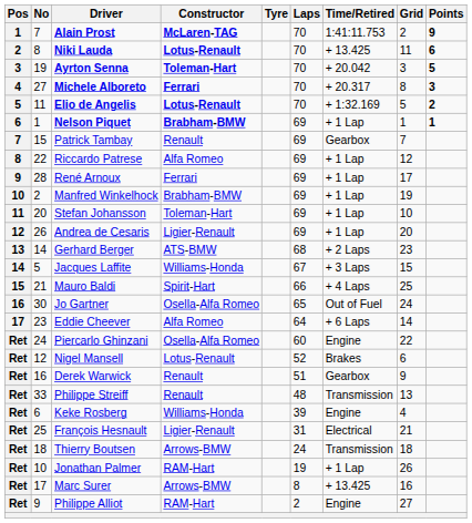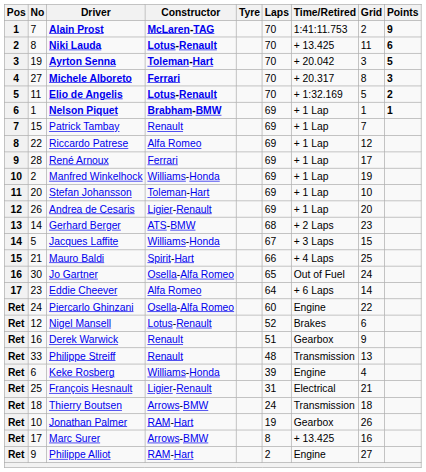 <table class="wikitable" style="font-size: 95%;">
 <tr>
 <th>Pos</th>
 <th>No</th>
 <th>Driver</th>
 <th>Constructor</th>
 <th>Tyre</th>
 <th>Laps</th>
 <th>Time/Retired</th>
 <th>Grid</th>
 <th>Points</th>
 </tr>
 <tr>
 <th>1</th>
 <td>7</td>
 <td> <strong><a href='#'>Alain Prost</a></strong></td>
 <td><strong><a href='#'>McLaren</a>-<a href='#'>TAG</a></strong></td>
 <td></td>
 <td>70</td>
 <td>1:41:11.753</td>
 <td>2</td>
 <td><strong>9</strong></td>
 </tr>
 <tr>
 <th>2</th>
 <td>8</td>
 <td> <strong><a href='#'>Niki Lauda</a></strong></td>
 <td><strong><a href='#'>Lotus</a>-<a href='#'>Renault</a></strong></td>
 <td></td>
 <td>70</td>
 <td>+ 13.425</td>
 <td>11</td>
 <td><strong>6</strong></td>
 </tr>
 <tr>
 <th>3</th>
 <td>19</td>
 <td> <strong><a href='#'>Ayrton Senna</a></strong></td>
 <td><strong><a href='#'>Toleman</a>-<a href='#'>Hart</a></strong></td>
 <td></td>
 <td>70</td>
 <td>+ 20.042</td>
 <td>3</td>
 <td><strong>5</strong></td>
 </tr>
 <tr>
 <th>4</th>
 <td>27</td>
 <td> <strong><a href='#'>Michele Alboreto</a></strong></td>
 <td><strong><a href='#'>Ferrari</a></strong></td>
 <td></td>
 <td>70</td>
 <td>+ 20.317</td>
 <td>8</td>
 <td><strong>3</strong></td>
 </tr>
 <tr>
 <th>5</th>
 <td>11</td>
 <td> <strong><a href='#'>Elio de Angelis</a></strong></td>
 <td><strong><a href='#'>Lotus</a>-<a href='#'>Renault</a></strong></td>
 <td></td>
 <td>70</td>
 <td>+ 1:32.169</td>
 <td>5</td>
 <td><strong>2</strong></td>
 </tr>
 <tr>
 <th>6</th>
 <td>1</td>
 <td> <strong><a href='#'>Nelson Piquet</a></strong></td>
 <td><strong><a href='#'>Brabham</a>-<a href='#'>BMW</a></strong></td>
 <td></td>
 <td>69</td>
 <td>+ 1 Lap</td>
 <td>1</td>
 <td><strong>1</strong></td>
 </tr>
 <tr>
 <th>7</th>
 <td>15</td>
 <td> <a href='#'>Patrick Tambay</a></td>
 <td><a href='#'>Renault</a></td>
 <td></td>
 <td>69</td>
-<td>Gearbox</td>
+<td>+ 1 Lap</td>
 <td>7</td>
 <td> </td>
 </tr>
 <tr>
 <th>8</th>
 <td>22</td>
 <td> <a href='#'>Riccardo Patrese</a></td>
 <td><a href='#'>Alfa Romeo</a></td>
 <td></td>
 <td>69</td>
 <td>+ 1 Lap</td>
 <td>12</td>
 <td> </td>
 </tr>
 <tr>
 <th>9</th>
 <td>28</td>
 <td> <a href='#'>René Arnoux</a></td>
 <td><a href='#'>Ferrari</a></td>
 <td></td>
 <td>69</td>
 <td>+ 1 Lap</td>
 <td>17</td>
 <td> </td>
 </tr>
 <tr>
 <th>10</th>
 <td>2</td>
 <td> <a href='#'>Manfred Winkelhock</a></td>
-<td><a href='#'>Brabham</a>-<a href='#'>BMW</a></td>
+<td><a href='#'>Williams</a>-<a href='#'>Honda</a></td>
 <td></td>
 <td>69</td>
 <td>+ 1 Lap</td>
 <td>19</td>
 <td> </td>
 </tr>
 <tr>
 <th>11</th>
 <td>20</td>
 <td> <a href='#'>Stefan Johansson</a></td>
 <td><a href='#'>Toleman</a>-<a href='#'>Hart</a></td>
 <td></td>
 <td>69</td>
 <td>+ 1 Lap</td>
 <td>10</td>
 <td> </td>
 </tr>
 <tr>
 <th>12</th>
 <td>26</td>
 <td> <a href='#'>Andrea de Cesaris</a></td>
 <td><a href='#'>Ligier</a>-<a href='#'>Renault</a></td>
 <td></td>
 <td>69</td>
 <td>+ 1 Lap</td>
 <td>20</td>
 <td> </td>
 </tr>
 <tr>
 <th>13</th>
 <td>14</td>
 <td> <a href='#'>Gerhard Berger</a></td>
 <td><a href='#'>ATS</a>-<a href='#'>BMW</a></td>
 <td></td>
 <td>68</td>
 <td>+ 2 Laps</td>
 <td>23</td>
 <td> </td>
 </tr>
 <tr>
 <th>14</th>
 <td>5</td>
 <td> <a href='#'>Jacques Laffite</a></td>
 <td><a href='#'>Williams</a>-<a href='#'>Honda</a></td>
 <td></td>
 <td>67</td>
 <td>+ 3 Laps</td>
 <td>15</td>
 <td> </td>
 </tr>
 <tr>
 <th>15</th>
 <td>21</td>
 <td> <a href='#'>Mauro Baldi</a></td>
 <td><a href='#'>Spirit</a>-<a href='#'>Hart</a></td>
 <td></td>
 <td>66</td>
 <td>+ 4 Laps</td>
 <td>25</td>
 <td> </td>
 </tr>
 <tr>
 <th>16</th>
 <td>30</td>
 <td> <a href='#'>Jo Gartner</a></td>
 <td><a href='#'>Osella</a>-<a href='#'>Alfa Romeo</a></td>
 <td></td>
 <td>65</td>
 <td>Out of Fuel</td>
 <td>24</td>
 <td> </td>
 </tr>
 <tr>
 <th>17</th>
 <td>23</td>
 <td> <a href='#'>Eddie Cheever</a></td>
 <td><a href='#'>Alfa Romeo</a></td>
 <td></td>
 <td>64</td>
 <td>+ 6 Laps</td>
 <td>14</td>
 <td> </td>
 </tr>
 <tr>
 <th>Ret</th>
 <td>24</td>
 <td> <a href='#'>Piercarlo Ghinzani</a></td>
 <td><a href='#'>Osella</a>-<a href='#'>Alfa Romeo</a></td>
 <td></td>
 <td>60</td>
 <td>Engine</td>
 <td>22</td>
 <td> </td>
 </tr>
 <tr>
 <th>Ret</th>
 <td>12</td>
 <td> <a href='#'>Nigel Mansell</a></td>
 <td><a href='#'>Lotus</a>-<a href='#'>Renault</a></td>
 <td></td>
 <td>52</td>
 <td>Brakes</td>
 <td>6</td>
 <td> </td>
 </tr>
 <tr>
 <th>Ret</th>
 <td>16</td>
 <td> <a href='#'>Derek Warwick</a></td>
 <td><a href='#'>Renault</a></td>
 <td></td>
 <td>51</td>
 <td>Gearbox</td>
 <td>9</td>
 <td> </td>
 </tr>
 <tr>
 <th>Ret</th>
 <td>33</td>
 <td> <a href='#'>Philippe Streiff</a></td>
 <td><a href='#'>Renault</a></td>
 <td></td>
 <td>48</td>
 <td>Transmission</td>
 <td>13</td>
 <td> </td>
 </tr>
 <tr>
 <th>Ret</th>
 <td>6</td>
 <td> <a href='#'>Keke Rosberg</a></td>
 <td><a href='#'>Williams</a>-<a href='#'>Honda</a></td>
 <td></td>
 <td>39</td>
 <td>Engine</td>
 <td>4</td>
 <td> </td>
 </tr>
 <tr>
 <th>Ret</th>
 <td>25</td>
 <td> <a href='#'>François Hesnault</a></td>
 <td><a href='#'>Ligier</a>-<a href='#'>Renault</a></td>
 <td></td>
 <td>31</td>
 <td>Electrical</td>
 <td>21</td>
 <td> </td>
 </tr>
 <tr>
 <th>Ret</th>
 <td>18</td>
 <td> <a href='#'>Thierry Boutsen</a></td>
 <td><a href='#'>Arrows</a>-<a href='#'>BMW</a></td>
 <td></td>
 <td>24</td>
 <td>Transmission</td>
 <td>18</td>
 <td> </td>
 </tr>
 <tr>
 <th>Ret</th>
 <td>10</td>
 <td> <a href='#'>Jonathan Palmer</a></td>
 <td><a href='#'>RAM</a>-<a href='#'>Hart</a></td>
 <td></td>
 <td>19</td>
-<td>+ 1 Lap</td>
+<td>Gearbox</td>
 <td>26</td>
 <td> </td>
 </tr>
 <tr>
 <th>Ret</th>
 <td>17</td>
 <td> <a href='#'>Marc Surer</a></td>
 <td><a href='#'>Arrows</a>-<a href='#'>BMW</a></td>
 <td></td>
 <td>8</td>
 <td>+ 13.425</td>
 <td>16</td>
 <td> </td>
 </tr>
 <tr>
 <th>Ret</th>
 <td>9</td>
 <td> <a href='#'>Philippe Alliot</a></td>
 <td><a href='#'>RAM</a>-<a href='#'>Hart</a></td>
 <td></td>
 <td>2</td>
 <td>Engine</td>
 <td>27</td>
 <td> </td>
 </tr>
 <tr>
 <th colspan="9"></th>
 </tr>
 </table>
